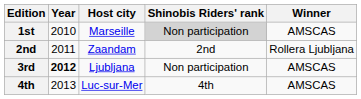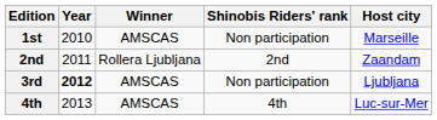 <table class="wikitable">
 <tr>
 <th scope="col">Edition</th>
 <th scope="col">Year</th>
+<th scope="col">Winner</th>
+<th scope="col">Shinobis Riders' rank</th>
 <th scope="col">Host city</th>
-<th scope="col">Shinobis Riders' rank</th>
-<th scope="col">Winner</th>
 </tr>
 <tr align="center">
 <th>1st</th>
 <td>2010</td>
+<td> AMSCAS</td>
+<td>Non participation</td>
 <td> <a href='#'>Marseille</a></td>
-<td style="background: lightgrey;">Non participation</td>
-<td> AMSCAS</td>
 </tr>
 <tr align="center">
 <th>2nd</th>
 <td>2011</td>
+<td> Rollera Ljubljana</td>
+<td>2nd</td>
 <td> <a href='#'>Zaandam</a></td>
-<td>2nd</td>
-<td> Rollera Ljubljana</td>
 </tr>
 <tr align="center">
 <th>3rd</th>
 <td><strong>2012</strong></td>
+<td> AMSCAS</td>
+<td>Non participation</td>
 <td> <a href='#'>Ljubljana</a></td>
-<td>Non participation</td>
-<td> AMSCAS</td>
 </tr>
 <tr align="center">
 <th>4th</th>
 <td>2013</td>
+<td> AMSCAS</td>
+<td>4th</td>
 <td> <a href='#'>Luc-sur-Mer</a></td>
-<td>4th</td>
-<td> AMSCAS</td>
 </tr>
 </table>
